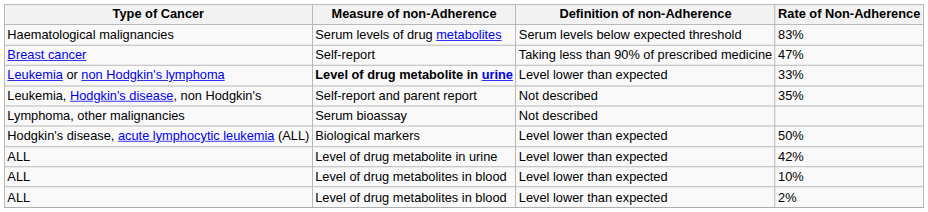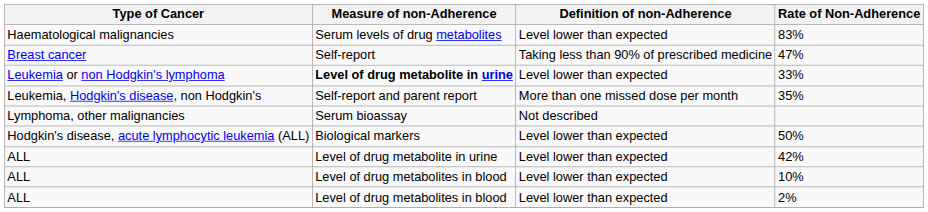 <table class="wikitable">
 <tr>
 <th>Type of Cancer</th>
 <th>Measure of non-Adherence</th>
 <th>Definition of non-Adherence</th>
 <th>Rate of Non-Adherence</th>
 </tr>
 <tr>
 <td>Haematological malignancies</td>
 <td>Serum levels of drug <a href='#'>metabolites</a></td>
-<td>Serum levels below expected threshold</td>
+<td>Level lower than expected</td>
 <td>83%</td>
 </tr>
 <tr>
 <td><a href='#'>Breast cancer</a></td>
 <td>Self-report</td>
 <td>Taking less than 90% of prescribed medicine</td>
 <td>47%</td>
 </tr>
 <tr>
 <td><a href='#'>Leukemia</a> or <a href='#'>non Hodgkin's lymphoma</a></td>
 <td><strong>Level of drug metabolite in <a href='#'>urine</a></strong></td>
 <td>Level lower than expected</td>
 <td>33%</td>
 </tr>
 <tr>
 <td>Leukemia, <a href='#'>Hodgkin's disease</a>, non Hodgkin's</td>
 <td>Self-report and parent report</td>
-<td>Not described</td>
+<td>More than one missed dose per month</td>
 <td>35%</td>
 </tr>
 <tr>
 <td>Lymphoma, other malignancies</td>
 <td>Serum bioassay</td>
 <td>Not described</td>
 <td></td>
 </tr>
 <tr>
 <td>Hodgkin's disease, <a href='#'>acute lymphocytic leukemia</a> (ALL)</td>
 <td>Biological markers</td>
 <td>Level lower than expected</td>
 <td>50%</td>
 </tr>
 <tr>
 <td>ALL</td>
 <td>Level of drug metabolite in urine</td>
 <td>Level lower than expected</td>
 <td>42%</td>
 </tr>
 <tr>
 <td>ALL</td>
 <td>Level of drug metabolites in blood</td>
 <td>Level lower than expected</td>
 <td>10%</td>
 </tr>
 <tr>
 <td>ALL</td>
 <td>Level of drug metabolites in blood</td>
 <td>Level lower than expected</td>
 <td>2%</td>
 </tr>
 <tr>
 </tr>
 </table>
